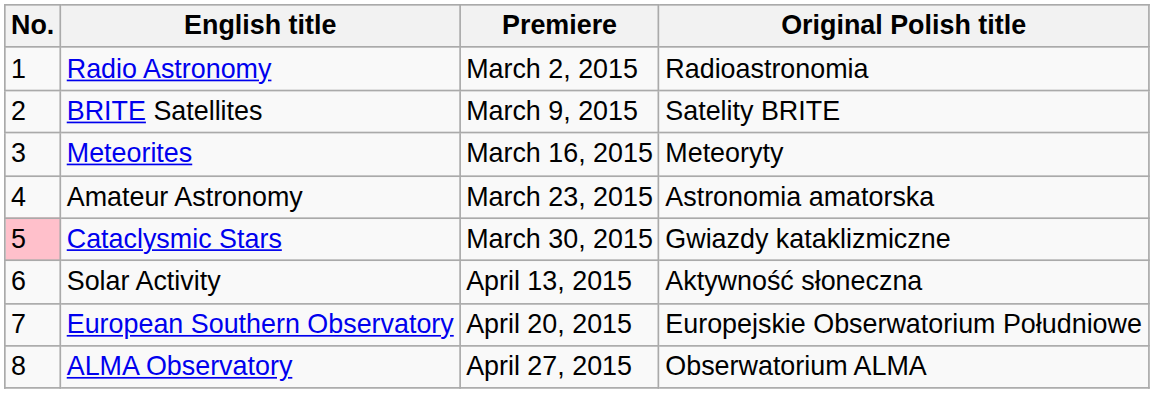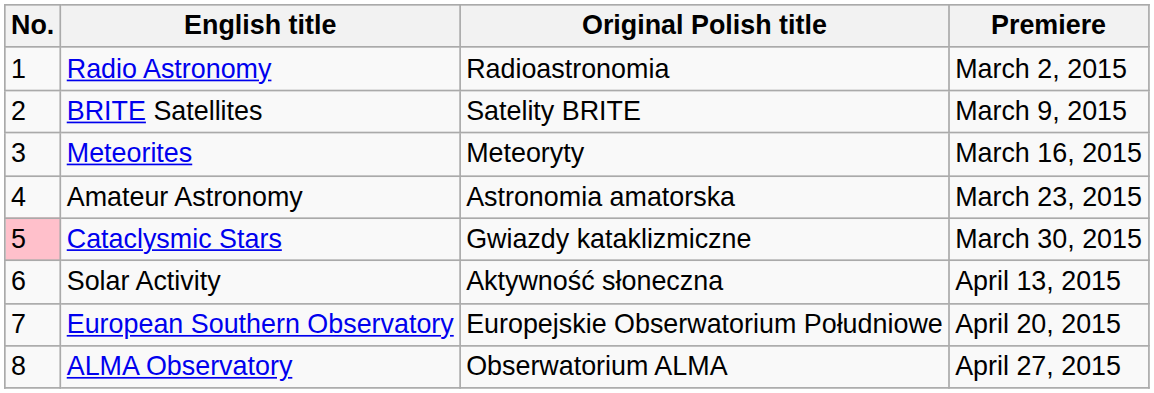 <table class="wikitable">
 <tr>
 <th>No.</th>
 <th>English title</th>
+<th>Original Polish title</th>
 <th>Premiere</th>
-<th>Original Polish title</th>
 </tr>
 <tr>
 <td>1</td>
 <td><a href='#'>Radio Astronomy</a></td>
+<td>Radioastronomia</td>
 <td>March 2, 2015</td>
-<td>Radioastronomia</td>
 </tr>
 <tr>
 <td>2</td>
 <td><a href='#'>BRITE</a> Satellites</td>
+<td>Satelity BRITE</td>
 <td>March 9, 2015</td>
-<td>Satelity BRITE</td>
 </tr>
 <tr>
 <td>3</td>
 <td><a href='#'>Meteorites</a></td>
+<td>Meteoryty</td>
 <td>March 16, 2015</td>
-<td>Meteoryty</td>
 </tr>
 <tr>
 <td>4</td>
 <td>Amateur Astronomy</td>
+<td>Astronomia amatorska</td>
 <td>March 23, 2015</td>
-<td>Astronomia amatorska</td>
 </tr>
 <tr>
 <td style="background: pink;">5</td>
 <td><a href='#'>Cataclysmic Stars</a></td>
+<td>Gwiazdy kataklizmiczne</td>
 <td>March 30, 2015</td>
-<td>Gwiazdy kataklizmiczne</td>
 </tr>
 <tr>
 <td>6</td>
 <td>Solar Activity</td>
+<td>Aktywność słoneczna</td>
 <td>April 13, 2015</td>
-<td>Aktywność słoneczna</td>
 </tr>
 <tr>
 <td>7</td>
 <td><a href='#'>European Southern Observatory</a></td>
+<td>Europejskie Obserwatorium Południowe</td>
 <td>April 20, 2015</td>
-<td>Europejskie Obserwatorium Południowe</td>
 </tr>
 <tr>
 <td>8</td>
 <td><a href='#'>ALMA Observatory</a></td>
+<td>Obserwatorium ALMA</td>
 <td>April 27, 2015</td>
-<td>Obserwatorium ALMA</td>
 </tr>
 </table>
